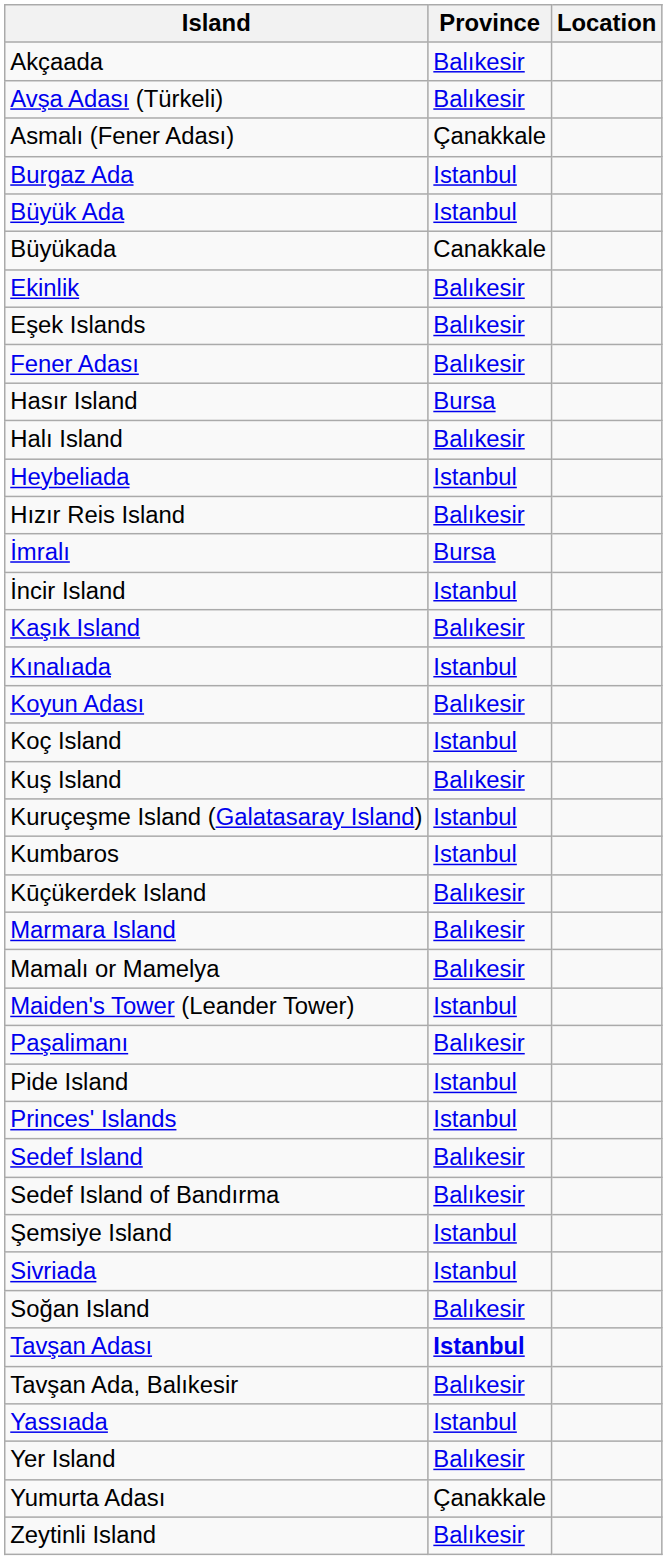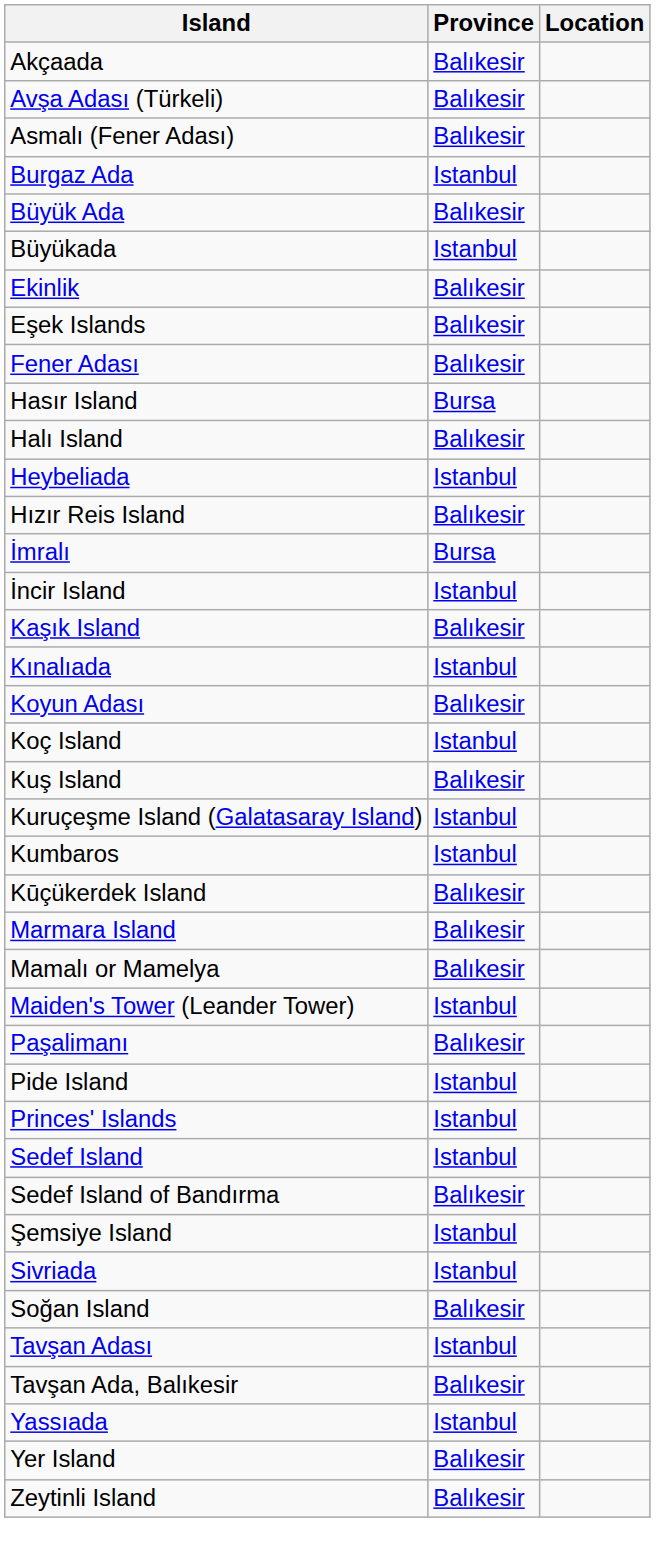 <table class="wikitable sortable">
 <tr>
 <th>Island</th>
 <th>Province</th>
 <th>Location</th>
 </tr>
 <tr>
 <td>Akçaada</td>
 <td><a href='#'>Balıkesir</a></td>
 <td></td>
 </tr>
 <tr>
 <td><a href='#'>Avşa Adası</a> (Türkeli)</td>
 <td><a href='#'>Balıkesir</a></td>
 <td></td>
 </tr>
 <tr>
 <td>Asmalı (Fener Adası)</td>
-<td>Çanakkale</td>
+<td><a href='#'>Balıkesir</a></td>
 <td></td>
 </tr>
 <tr>
 <td><a href='#'>Burgaz Ada</a></td>
 <td><a href='#'>Istanbul</a></td>
 <td></td>
 </tr>
 <tr>
 <td><a href='#'>Büyük Ada</a></td>
-<td><a href='#'>Istanbul</a></td>
+<td><a href='#'>Balıkesir</a></td>
 <td></td>
 </tr>
 <tr>
 <td>Büyükada</td>
-<td>Canakkale</td>
+<td><a href='#'>Istanbul</a></td>
 <td></td>
 </tr>
 <tr>
 <td><a href='#'>Ekinlik</a></td>
 <td><a href='#'>Balıkesir</a></td>
 <td></td>
 </tr>
 <tr>
 <td>Eşek Islands </td>
 <td><a href='#'>Balıkesir</a></td>
 <td></td>
 </tr>
 <tr>
 <td><a href='#'>Fener Adası</a></td>
 <td><a href='#'>Balıkesir</a></td>
 <td></td>
 </tr>
 <tr>
 <td>Hasır Island</td>
 <td><a href='#'>Bursa</a></td>
 <td></td>
 </tr>
 <tr>
 <td>Halı Island</td>
 <td><a href='#'>Balıkesir</a></td>
 <td></td>
 </tr>
 <tr>
 <td><a href='#'>Heybeliada</a></td>
 <td><a href='#'>Istanbul</a></td>
 <td></td>
 </tr>
 <tr>
 <td>Hızır Reis Island</td>
 <td><a href='#'>Balıkesir</a></td>
 <td></td>
 </tr>
 <tr>
 <td><a href='#'>İmralı</a></td>
 <td><a href='#'>Bursa</a></td>
 <td></td>
 </tr>
 <tr>
 <td>İncir Island</td>
 <td><a href='#'>Istanbul</a></td>
 <td></td>
 </tr>
 <tr>
 <td><a href='#'>Kaşık Island</a></td>
 <td><a href='#'>Balıkesir</a></td>
 <td></td>
 </tr>
 <tr>
 <td><a href='#'>Kınalıada</a></td>
 <td><a href='#'>Istanbul</a></td>
 <td></td>
 </tr>
 <tr>
 <td><a href='#'>Koyun Adası</a> </td>
 <td><a href='#'>Balıkesir</a></td>
 <td></td>
 </tr>
 <tr>
 <td>Koç Island</td>
 <td><a href='#'>Istanbul</a></td>
 <td></td>
 </tr>
 <tr>
 <td>Kuş Island</td>
 <td><a href='#'>Balıkesir</a></td>
 <td></td>
 </tr>
 <tr>
 <td>Kuruçeşme Island (<a href='#'>Galatasaray Island</a>)</td>
 <td><a href='#'>Istanbul</a></td>
 <td></td>
 </tr>
 <tr>
 <td>Kumbaros</td>
 <td><a href='#'>Istanbul</a></td>
 <td></td>
 </tr>
 <tr>
 <td>Kūçükerdek Island</td>
 <td><a href='#'>Balıkesir</a></td>
 <td></td>
 </tr>
 <tr>
 <td><a href='#'>Marmara Island</a></td>
 <td><a href='#'>Balıkesir</a></td>
 <td></td>
 </tr>
 <tr>
 <td>Mamalı or Mamelya</td>
 <td><a href='#'>Balıkesir</a></td>
 <td></td>
 </tr>
 <tr>
 <td><a href='#'>Maiden's Tower</a> (Leander Tower)</td>
 <td><a href='#'>Istanbul</a></td>
 <td></td>
 </tr>
 <tr>
 <td><a href='#'>Paşalimanı</a></td>
 <td><a href='#'>Balıkesir</a></td>
 <td></td>
 </tr>
 <tr>
 <td>Pide Island</td>
 <td><a href='#'>Istanbul</a></td>
 <td></td>
 </tr>
 <tr>
 <td><a href='#'>Princes' Islands</a></td>
 <td><a href='#'>Istanbul</a></td>
 <td></td>
 </tr>
 <tr>
 <td><a href='#'>Sedef Island</a></td>
-<td><a href='#'>Balıkesir</a></td>
+<td><a href='#'>Istanbul</a></td>
 <td></td>
 </tr>
 <tr>
 <td>Sedef Island of Bandırma</td>
 <td><a href='#'>Balıkesir</a></td>
 <td></td>
 </tr>
 <tr>
 <td>Şemsiye Island</td>
 <td><a href='#'>Istanbul</a></td>
 <td></td>
 </tr>
 <tr>
 <td><a href='#'>Sivriada</a></td>
 <td><a href='#'>Istanbul</a></td>
 <td></td>
 </tr>
 <tr>
 <td>Soğan Island</td>
 <td><a href='#'>Balıkesir</a></td>
 <td></td>
 </tr>
 <tr>
 <td><a href='#'>Tavşan Adası</a> </td>
-<td><strong><a href='#'>Istanbul</a></strong></td>
+<td><a href='#'>Istanbul</a></td>
 <td></td>
 </tr>
 <tr>
 <td>Tavşan Ada, Balıkesir</td>
 <td><a href='#'>Balıkesir</a></td>
 <td></td>
 </tr>
 <tr>
 <td><a href='#'>Yassıada</a></td>
 <td><a href='#'>Istanbul</a></td>
 <td></td>
 </tr>
 <tr>
 <td>Yer Island</td>
 <td><a href='#'>Balıkesir</a></td>
 <td></td>
 </tr>
 <tr>
-<td>Yumurta Adası</td>
-<td>Çanakkale</td>
-<td></td>
-</tr>
-<tr>
 <td>Zeytinli Island</td>
 <td><a href='#'>Balıkesir</a></td>
 <td></td>
 </tr>
 </table>
